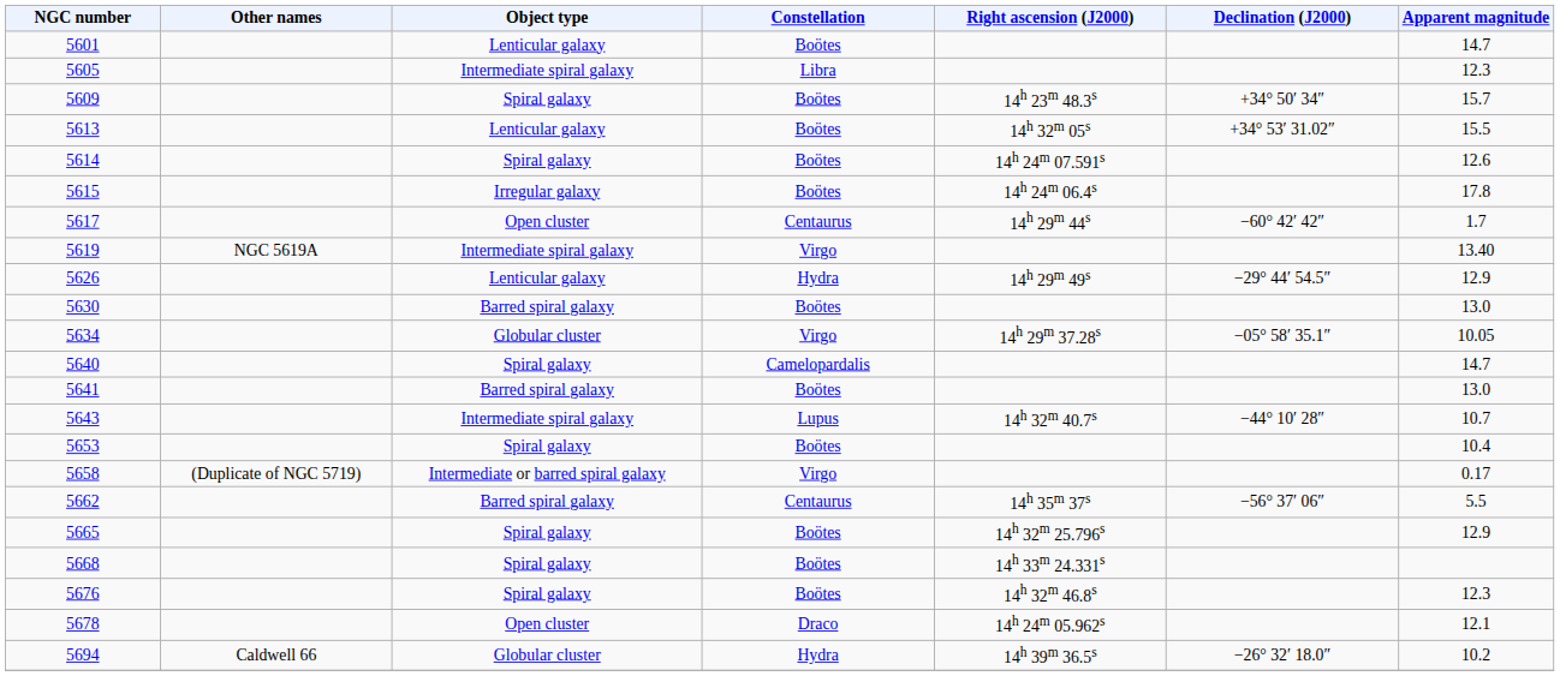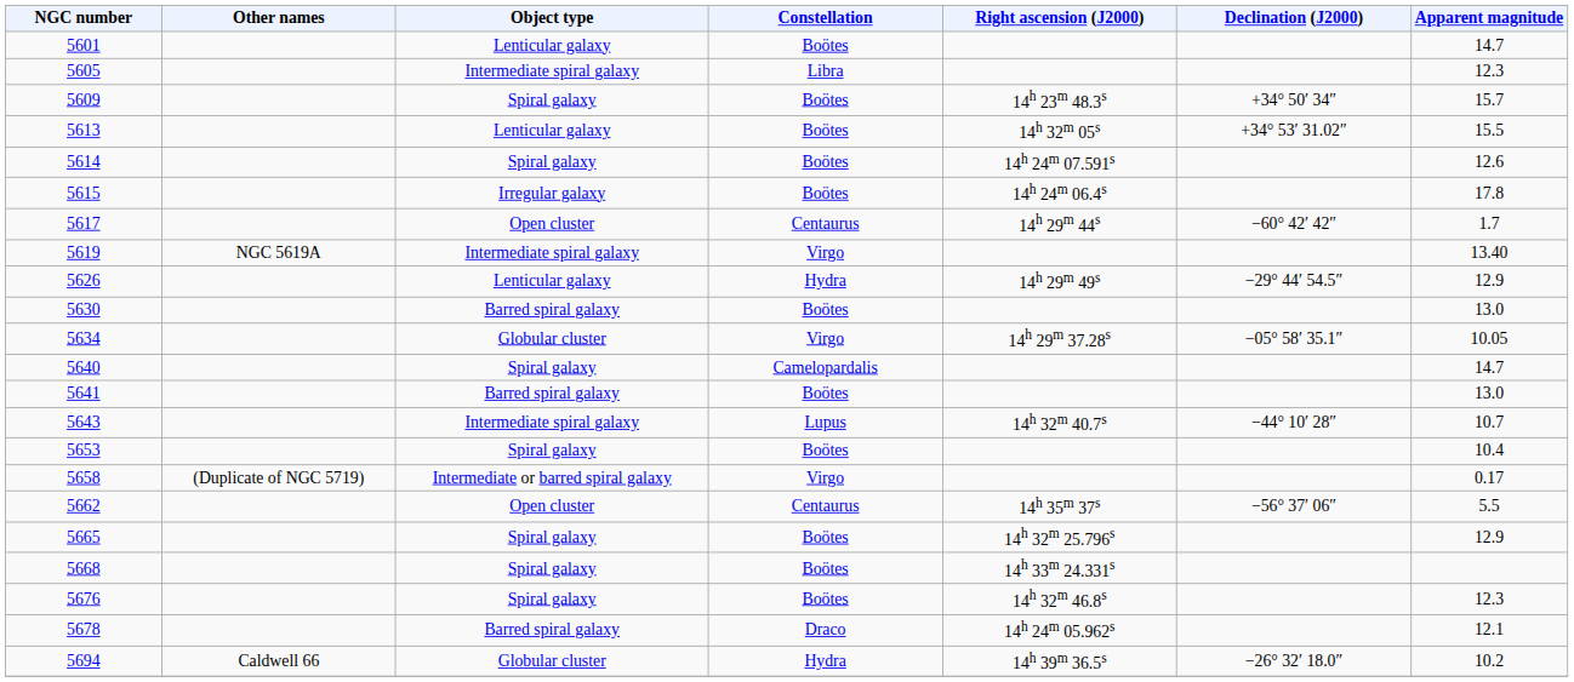 <table class="wikitable sortable sticky-header sort-under" style="text-align: center;">
 <tr>
 <th style="background-color:#edf3fe; width: 10%;">NGC number</th>
 <th style="background-color:#edf3fe; width: 15%;">Other names</th>
 <th style="background-color:#edf3fe; width: 20%;">Object type</th>
 <th style="background-color:#edf3fe; width: 15%;"><a href='#'>Constellation</a></th>
 <th style="background-color:#edf3fe; width: 15%;"><a href='#'>Right ascension</a> (<a href='#'>J2000</a>)</th>
 <th style="background-color:#edf3fe; width: 15%;"><a href='#'>Declination</a> (<a href='#'>J2000</a>)</th>
 <th style="background-color:#edf3fe; width: 10%;"><a href='#'>Apparent magnitude</a></th>
 </tr>
 <tr>
 <td><a href='#'>5601</a></td>
 <td></td>
 <td><a href='#'>Lenticular galaxy</a></td>
 <td><a href='#'>Boötes</a></td>
 <td></td>
 <td></td>
 <td>14.7</td>
 </tr>
 <tr>
 <td><a href='#'>5605</a></td>
 <td></td>
 <td><a href='#'>Intermediate spiral galaxy</a></td>
 <td><a href='#'>Libra</a></td>
 <td></td>
 <td></td>
 <td>12.3</td>
 </tr>
 <tr>
 <td><a href='#'>5609</a></td>
 <td></td>
 <td><a href='#'>Spiral galaxy</a></td>
 <td><a href='#'>Boötes</a></td>
 <td>14<sup>h</sup> 23<sup>m</sup> 48.3<sup>s</sup></td>
 <td>+34° 50′ 34″</td>
 <td>15.7</td>
 </tr>
 <tr>
 <td><a href='#'>5613</a></td>
 <td></td>
 <td><a href='#'>Lenticular galaxy</a></td>
 <td><a href='#'>Boötes</a></td>
 <td>14<sup>h</sup> 32<sup>m</sup> 05<sup>s</sup></td>
 <td>+34° 53′ 31.02″</td>
 <td>15.5</td>
 </tr>
 <tr>
 <td><a href='#'>5614</a></td>
 <td></td>
 <td><a href='#'>Spiral galaxy</a></td>
 <td><a href='#'>Boötes</a></td>
 <td>14<sup>h</sup> 24<sup>m</sup> 07.591<sup>s</sup></td>
 <td></td>
 <td>12.6</td>
 </tr>
 <tr>
 <td><a href='#'>5615</a></td>
 <td></td>
 <td><a href='#'>Irregular galaxy</a></td>
 <td><a href='#'>Boötes</a></td>
 <td>14<sup>h</sup> 24<sup>m</sup> 06.4<sup>s</sup></td>
 <td></td>
 <td>17.8</td>
 </tr>
 <tr>
 <td><a href='#'>5617</a></td>
 <td></td>
 <td><a href='#'>Open cluster</a></td>
 <td><a href='#'>Centaurus</a></td>
 <td>14<sup>h</sup> 29<sup>m</sup> 44<sup>s</sup></td>
 <td>−60° 42′ 42″</td>
 <td>1.7</td>
 </tr>
 <tr>
 <td><a href='#'>5619</a></td>
 <td>NGC 5619A</td>
 <td><a href='#'>Intermediate spiral galaxy</a></td>
 <td><a href='#'>Virgo</a></td>
 <td></td>
 <td></td>
 <td>13.40</td>
 </tr>
 <tr>
 <td><a href='#'>5626</a></td>
 <td></td>
 <td><a href='#'>Lenticular galaxy</a></td>
 <td><a href='#'>Hydra</a></td>
 <td>14<sup>h</sup> 29<sup>m</sup> 49<sup>s</sup></td>
 <td>−29° 44′ 54.5″</td>
 <td>12.9</td>
 </tr>
 <tr>
 <td><a href='#'>5630</a></td>
 <td></td>
 <td><a href='#'>Barred spiral galaxy</a></td>
 <td><a href='#'>Boötes</a></td>
 <td></td>
 <td></td>
 <td>13.0</td>
 </tr>
 <tr>
 <td><a href='#'>5634</a></td>
 <td></td>
 <td><a href='#'>Globular cluster</a></td>
 <td><a href='#'>Virgo</a></td>
 <td>14<sup>h</sup> 29<sup>m</sup> 37.28<sup>s</sup></td>
 <td>−05° 58′ 35.1″</td>
 <td>10.05</td>
 </tr>
 <tr>
 <td><a href='#'>5640</a></td>
 <td></td>
 <td><a href='#'>Spiral galaxy</a></td>
 <td><a href='#'>Camelopardalis</a></td>
 <td></td>
 <td></td>
 <td>14.7</td>
 </tr>
 <tr>
 <td><a href='#'>5641</a></td>
 <td></td>
 <td><a href='#'>Barred spiral galaxy</a></td>
 <td><a href='#'>Boötes</a></td>
 <td></td>
 <td></td>
 <td>13.0</td>
 </tr>
 <tr>
 <td><a href='#'>5643</a></td>
 <td></td>
 <td><a href='#'>Intermediate spiral galaxy</a></td>
 <td><a href='#'>Lupus</a></td>
 <td>14<sup>h</sup> 32<sup>m</sup> 40.7<sup>s</sup></td>
 <td>−44° 10′ 28″</td>
 <td>10.7</td>
 </tr>
 <tr>
 <td><a href='#'>5653</a></td>
 <td></td>
 <td><a href='#'>Spiral galaxy</a></td>
 <td><a href='#'>Boötes</a></td>
 <td></td>
 <td></td>
 <td>10.4</td>
 </tr>
 <tr>
 <td><a href='#'>5658</a></td>
 <td>(Duplicate of NGC 5719)</td>
 <td><a href='#'>Intermediate</a> or <a href='#'>barred spiral galaxy</a></td>
 <td><a href='#'>Virgo</a></td>
 <td></td>
 <td></td>
 <td>0.17</td>
 </tr>
 <tr>
 <td><a href='#'>5662</a></td>
 <td></td>
-<td><a href='#'>Barred spiral galaxy</a></td>
+<td><a href='#'>Open cluster</a></td>
 <td><a href='#'>Centaurus</a></td>
 <td>14<sup>h</sup> 35<sup>m</sup> 37<sup>s</sup></td>
 <td>−56° 37′ 06″</td>
 <td>5.5</td>
 </tr>
 <tr>
 <td><a href='#'>5665</a></td>
 <td></td>
 <td><a href='#'>Spiral galaxy</a></td>
 <td><a href='#'>Boötes</a></td>
 <td>14<sup>h</sup> 32<sup>m</sup> 25.796<sup>s</sup></td>
 <td></td>
 <td>12.9</td>
 </tr>
 <tr>
 <td><a href='#'>5668</a></td>
 <td></td>
 <td><a href='#'>Spiral galaxy</a></td>
 <td><a href='#'>Boötes</a></td>
 <td>14<sup>h</sup> 33<sup>m</sup> 24.331<sup>s</sup></td>
 <td></td>
 <td></td>
 </tr>
 <tr>
 <td><a href='#'>5676</a></td>
 <td></td>
 <td><a href='#'>Spiral galaxy</a></td>
 <td><a href='#'>Boötes</a></td>
 <td>14<sup>h</sup> 32<sup>m</sup> 46.8<sup>s</sup></td>
 <td></td>
 <td>12.3</td>
 </tr>
 <tr>
 <td><a href='#'>5678</a></td>
 <td></td>
-<td><a href='#'>Open cluster</a></td>
+<td><a href='#'>Barred spiral galaxy</a></td>
 <td><a href='#'>Draco</a></td>
 <td>14<sup>h</sup> 24<sup>m</sup> 05.962<sup>s</sup></td>
 <td></td>
 <td>12.1</td>
 </tr>
 <tr>
 <td><a href='#'>5694</a></td>
 <td>Caldwell 66</td>
 <td><a href='#'>Globular cluster</a></td>
 <td><a href='#'>Hydra</a></td>
 <td>14<sup>h</sup> 39<sup>m</sup> 36.5<sup>s</sup></td>
 <td>−26° 32′ 18.0″</td>
 <td>10.2</td>
 </tr>
 <tr>
 </tr>
 </table>
